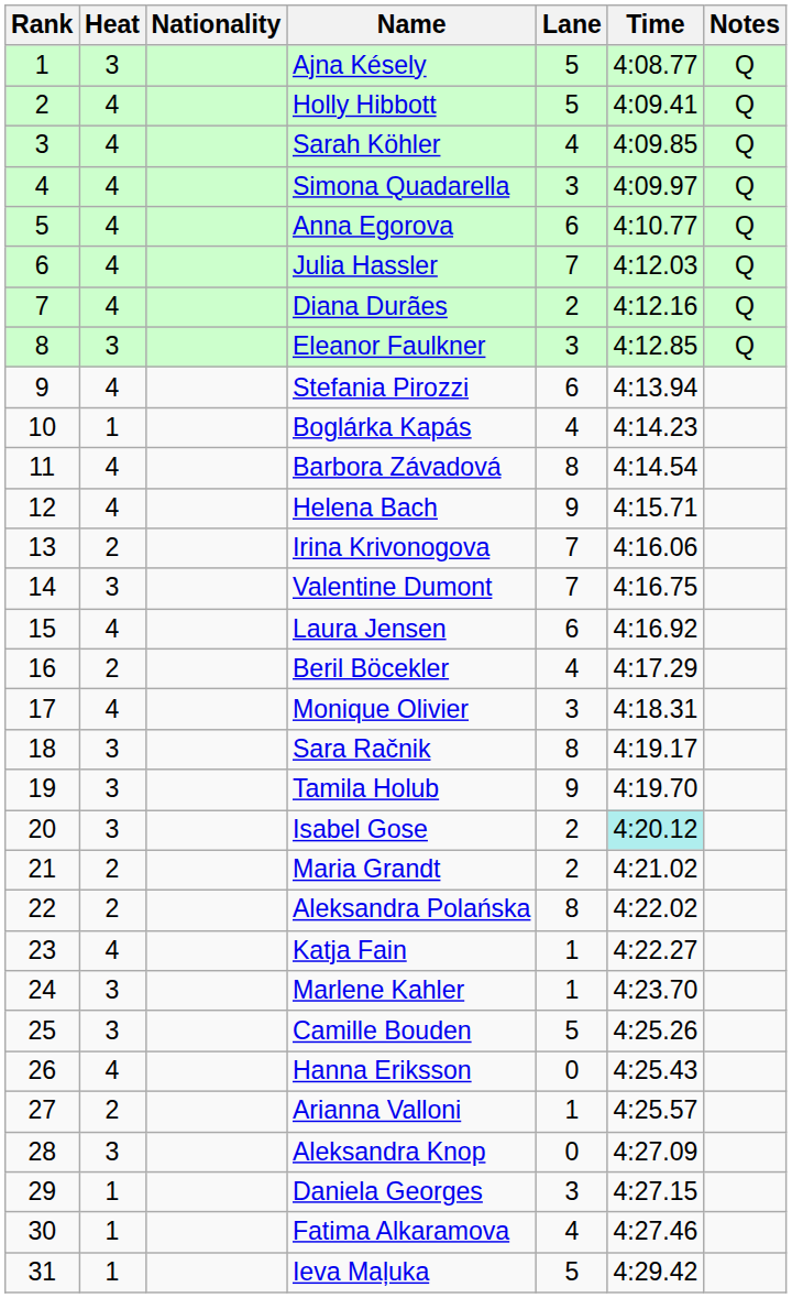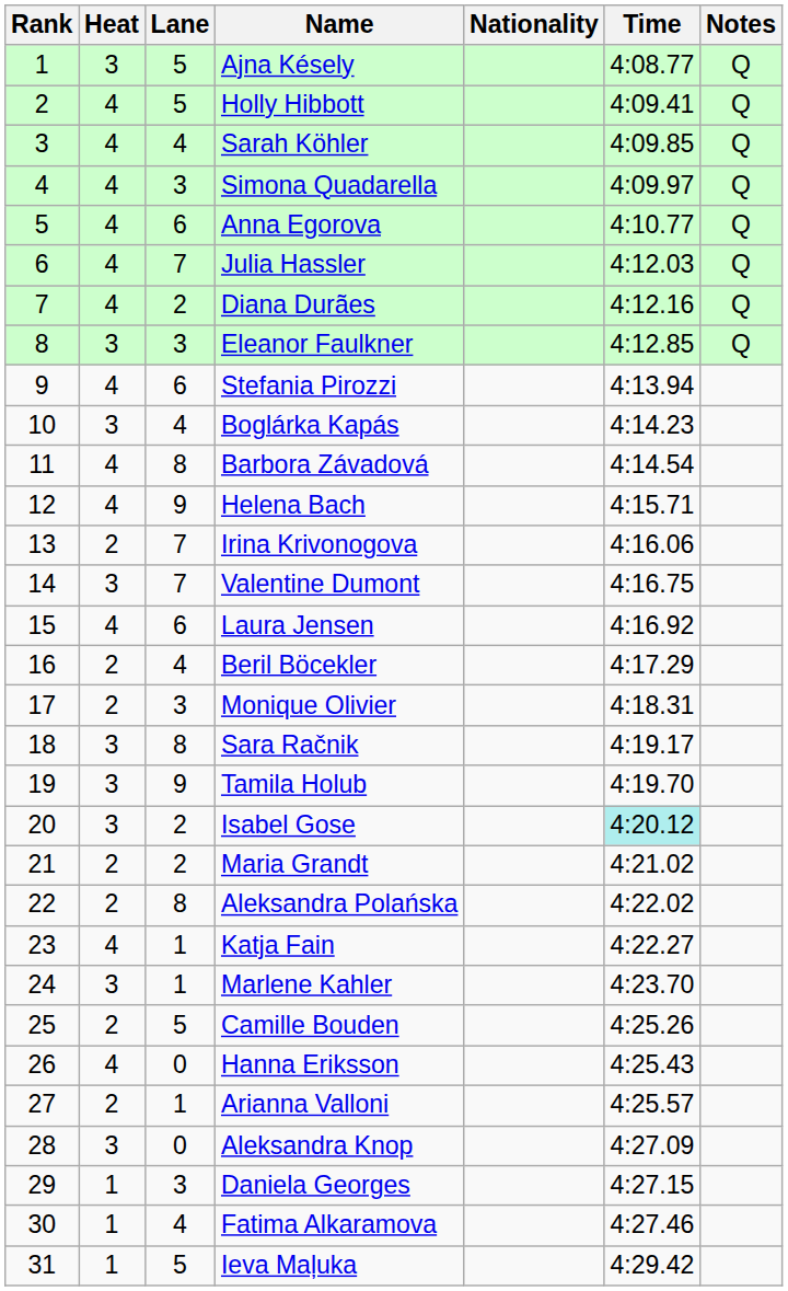 <table class="wikitable sortable" style="text-align:center">
 <tr>
 <th>Rank</th>
 <th>Heat</th>
+<th>Lane</th>
+<th>Name</th>
 <th>Nationality</th>
-<th>Name</th>
-<th>Lane</th>
 <th>Time</th>
 <th>Notes</th>
 </tr>
 <tr bgcolor=ccffcc>
 <td>1</td>
 <td>3</td>
+<td>5</td>
+<td align=left><a href='#'>Ajna Késely</a></td>
 <td align=left></td>
-<td align=left><a href='#'>Ajna Késely</a></td>
-<td>5</td>
 <td>4:08.77</td>
 <td>Q</td>
 </tr>
 <tr bgcolor=ccffcc>
 <td>2</td>
 <td>4</td>
+<td>5</td>
+<td align=left><a href='#'>Holly Hibbott</a></td>
 <td align=left></td>
-<td align=left><a href='#'>Holly Hibbott</a></td>
-<td>5</td>
 <td>4:09.41</td>
 <td>Q</td>
 </tr>
 <tr bgcolor=ccffcc>
 <td>3</td>
 <td>4</td>
+<td>4</td>
+<td align=left><a href='#'>Sarah Köhler</a></td>
 <td align=left></td>
-<td align=left><a href='#'>Sarah Köhler</a></td>
-<td>4</td>
 <td>4:09.85</td>
 <td>Q</td>
 </tr>
 <tr bgcolor=ccffcc>
 <td>4</td>
 <td>4</td>
+<td>3</td>
+<td align=left><a href='#'>Simona Quadarella</a></td>
 <td align=left></td>
-<td align=left><a href='#'>Simona Quadarella</a></td>
-<td>3</td>
 <td>4:09.97</td>
 <td>Q</td>
 </tr>
 <tr bgcolor=ccffcc>
 <td>5</td>
 <td>4</td>
+<td>6</td>
+<td align=left><a href='#'>Anna Egorova</a></td>
 <td align=left></td>
-<td align=left><a href='#'>Anna Egorova</a></td>
-<td>6</td>
 <td>4:10.77</td>
 <td>Q</td>
 </tr>
 <tr bgcolor=ccffcc>
 <td>6</td>
 <td>4</td>
+<td>7</td>
+<td align=left><a href='#'>Julia Hassler</a></td>
 <td align=left></td>
-<td align=left><a href='#'>Julia Hassler</a></td>
-<td>7</td>
 <td>4:12.03</td>
 <td>Q</td>
 </tr>
 <tr bgcolor=ccffcc>
 <td>7</td>
 <td>4</td>
+<td>2</td>
+<td align=left><a href='#'>Diana Durães</a></td>
 <td align=left></td>
-<td align=left><a href='#'>Diana Durães</a></td>
-<td>2</td>
 <td>4:12.16</td>
 <td>Q</td>
 </tr>
 <tr bgcolor=ccffcc>
 <td>8</td>
 <td>3</td>
+<td>3</td>
+<td align=left><a href='#'>Eleanor Faulkner</a></td>
 <td align=left></td>
-<td align=left><a href='#'>Eleanor Faulkner</a></td>
-<td>3</td>
 <td>4:12.85</td>
 <td>Q</td>
 </tr>
 <tr>
 <td>9</td>
 <td>4</td>
+<td>6</td>
+<td align=left><a href='#'>Stefania Pirozzi</a></td>
 <td align=left></td>
-<td align=left><a href='#'>Stefania Pirozzi</a></td>
-<td>6</td>
 <td>4:13.94</td>
 <td></td>
 </tr>
 <tr>
 <td>10</td>
-<td>1</td>
+<td>3</td>
+<td>4</td>
+<td align=left><a href='#'>Boglárka Kapás</a></td>
 <td align=left></td>
-<td align=left><a href='#'>Boglárka Kapás</a></td>
-<td>4</td>
 <td>4:14.23</td>
 <td></td>
 </tr>
 <tr>
 <td>11</td>
 <td>4</td>
+<td>8</td>
+<td align=left><a href='#'>Barbora Závadová</a></td>
 <td align=left></td>
-<td align=left><a href='#'>Barbora Závadová</a></td>
-<td>8</td>
 <td>4:14.54</td>
 <td></td>
 </tr>
 <tr>
 <td>12</td>
 <td>4</td>
+<td>9</td>
+<td align=left><a href='#'>Helena Bach</a></td>
 <td align=left></td>
-<td align=left><a href='#'>Helena Bach</a></td>
-<td>9</td>
 <td>4:15.71</td>
 <td></td>
 </tr>
 <tr>
 <td>13</td>
 <td>2</td>
+<td>7</td>
+<td align=left><a href='#'>Irina Krivonogova</a></td>
 <td align=left></td>
-<td align=left><a href='#'>Irina Krivonogova</a></td>
-<td>7</td>
 <td>4:16.06</td>
 <td></td>
 </tr>
 <tr>
 <td>14</td>
 <td>3</td>
+<td>7</td>
+<td align=left><a href='#'>Valentine Dumont</a></td>
 <td align=left></td>
-<td align=left><a href='#'>Valentine Dumont</a></td>
-<td>7</td>
 <td>4:16.75</td>
 <td></td>
 </tr>
 <tr>
 <td>15</td>
 <td>4</td>
+<td>6</td>
+<td align=left><a href='#'>Laura Jensen</a></td>
 <td align=left></td>
-<td align=left><a href='#'>Laura Jensen</a></td>
-<td>6</td>
 <td>4:16.92</td>
 <td></td>
 </tr>
 <tr>
 <td>16</td>
 <td>2</td>
+<td>4</td>
+<td align=left><a href='#'>Beril Böcekler</a></td>
 <td align=left></td>
-<td align=left><a href='#'>Beril Böcekler</a></td>
-<td>4</td>
 <td>4:17.29</td>
 <td></td>
 </tr>
 <tr>
 <td>17</td>
-<td>4</td>
+<td>2</td>
+<td>3</td>
+<td align=left><a href='#'>Monique Olivier</a></td>
 <td align=left></td>
-<td align=left><a href='#'>Monique Olivier</a></td>
-<td>3</td>
 <td>4:18.31</td>
 <td></td>
 </tr>
 <tr>
 <td>18</td>
 <td>3</td>
+<td>8</td>
+<td align=left><a href='#'>Sara Račnik</a></td>
 <td align=left></td>
-<td align=left><a href='#'>Sara Račnik</a></td>
-<td>8</td>
 <td>4:19.17</td>
 <td></td>
 </tr>
 <tr>
 <td>19</td>
 <td>3</td>
+<td>9</td>
+<td align=left><a href='#'>Tamila Holub</a></td>
 <td align=left></td>
-<td align=left><a href='#'>Tamila Holub</a></td>
-<td>9</td>
 <td>4:19.70</td>
 <td></td>
 </tr>
 <tr>
 <td>20</td>
 <td>3</td>
+<td>2</td>
+<td align=left><a href='#'>Isabel Gose</a></td>
 <td align=left></td>
-<td align=left><a href='#'>Isabel Gose</a></td>
-<td>2</td>
 <td style="background: paleturquoise;">4:20.12</td>
 <td></td>
 </tr>
 <tr>
 <td>21</td>
 <td>2</td>
+<td>2</td>
+<td align=left><a href='#'>Maria Grandt</a></td>
 <td align=left></td>
-<td align=left><a href='#'>Maria Grandt</a></td>
-<td>2</td>
 <td>4:21.02</td>
 <td></td>
 </tr>
 <tr>
 <td>22</td>
 <td>2</td>
+<td>8</td>
+<td align=left><a href='#'>Aleksandra Polańska</a></td>
 <td align=left></td>
-<td align=left><a href='#'>Aleksandra Polańska</a></td>
-<td>8</td>
 <td>4:22.02</td>
 <td></td>
 </tr>
 <tr>
 <td>23</td>
 <td>4</td>
+<td>1</td>
+<td align=left><a href='#'>Katja Fain</a></td>
 <td align=left></td>
-<td align=left><a href='#'>Katja Fain</a></td>
-<td>1</td>
 <td>4:22.27</td>
 <td></td>
 </tr>
 <tr>
 <td>24</td>
 <td>3</td>
+<td>1</td>
+<td align=left><a href='#'>Marlene Kahler</a></td>
 <td align=left></td>
-<td align=left><a href='#'>Marlene Kahler</a></td>
-<td>1</td>
 <td>4:23.70</td>
 <td></td>
 </tr>
 <tr>
 <td>25</td>
-<td>3</td>
+<td>2</td>
+<td>5</td>
+<td align=left><a href='#'>Camille Bouden</a></td>
 <td align=left></td>
-<td align=left><a href='#'>Camille Bouden</a></td>
-<td>5</td>
 <td>4:25.26</td>
 <td></td>
 </tr>
 <tr>
 <td>26</td>
 <td>4</td>
+<td>0</td>
+<td align=left><a href='#'>Hanna Eriksson</a></td>
 <td align=left></td>
-<td align=left><a href='#'>Hanna Eriksson</a></td>
-<td>0</td>
 <td>4:25.43</td>
 <td></td>
 </tr>
 <tr>
 <td>27</td>
 <td>2</td>
+<td>1</td>
+<td align=left><a href='#'>Arianna Valloni</a></td>
 <td align=left></td>
-<td align=left><a href='#'>Arianna Valloni</a></td>
-<td>1</td>
 <td>4:25.57</td>
 <td></td>
 </tr>
 <tr>
 <td>28</td>
 <td>3</td>
+<td>0</td>
+<td align=left><a href='#'>Aleksandra Knop</a></td>
 <td align=left></td>
-<td align=left><a href='#'>Aleksandra Knop</a></td>
-<td>0</td>
 <td>4:27.09</td>
 <td></td>
 </tr>
 <tr>
 <td>29</td>
 <td>1</td>
+<td>3</td>
+<td align=left><a href='#'>Daniela Georges</a></td>
 <td align=left></td>
-<td align=left><a href='#'>Daniela Georges</a></td>
-<td>3</td>
 <td>4:27.15</td>
 <td></td>
 </tr>
 <tr>
 <td>30</td>
 <td>1</td>
+<td>4</td>
+<td align=left><a href='#'>Fatima Alkaramova</a></td>
 <td align=left></td>
-<td align=left><a href='#'>Fatima Alkaramova</a></td>
-<td>4</td>
 <td>4:27.46</td>
 <td></td>
 </tr>
 <tr>
 <td>31</td>
 <td>1</td>
+<td>5</td>
+<td align=left><a href='#'>Ieva Maļuka</a></td>
 <td align=left></td>
-<td align=left><a href='#'>Ieva Maļuka</a></td>
-<td>5</td>
 <td>4:29.42</td>
 <td></td>
 </tr>
 </table>
